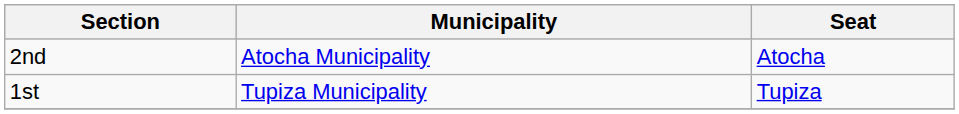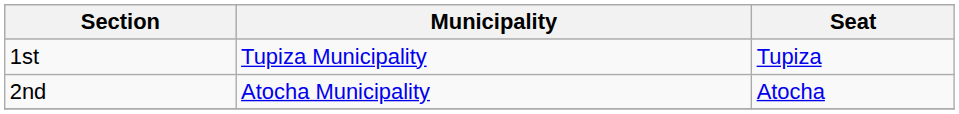 <table class="wikitable" border="1" style="width:35%;" border="1">
 <tr bgcolor=silver>
 <th>Section</th>
 <th>Municipality</th>
 <th>Seat</th>
 </tr>
 <tr>
+<td>1st</td>
+<td><a href='#'>Tupiza Municipality</a></td>
+<td><a href='#'>Tupiza</a></td>
+</tr>
+<tr>
 <td>2nd</td>
 <td><a href='#'>Atocha Municipality</a></td>
 <td><a href='#'>Atocha</a></td>
 </tr>
 <tr>
-<td>1st</td>
-<td><a href='#'>Tupiza Municipality</a></td>
-<td><a href='#'>Tupiza</a></td>
-</tr>
-<tr>
 </tr>
 </table>
